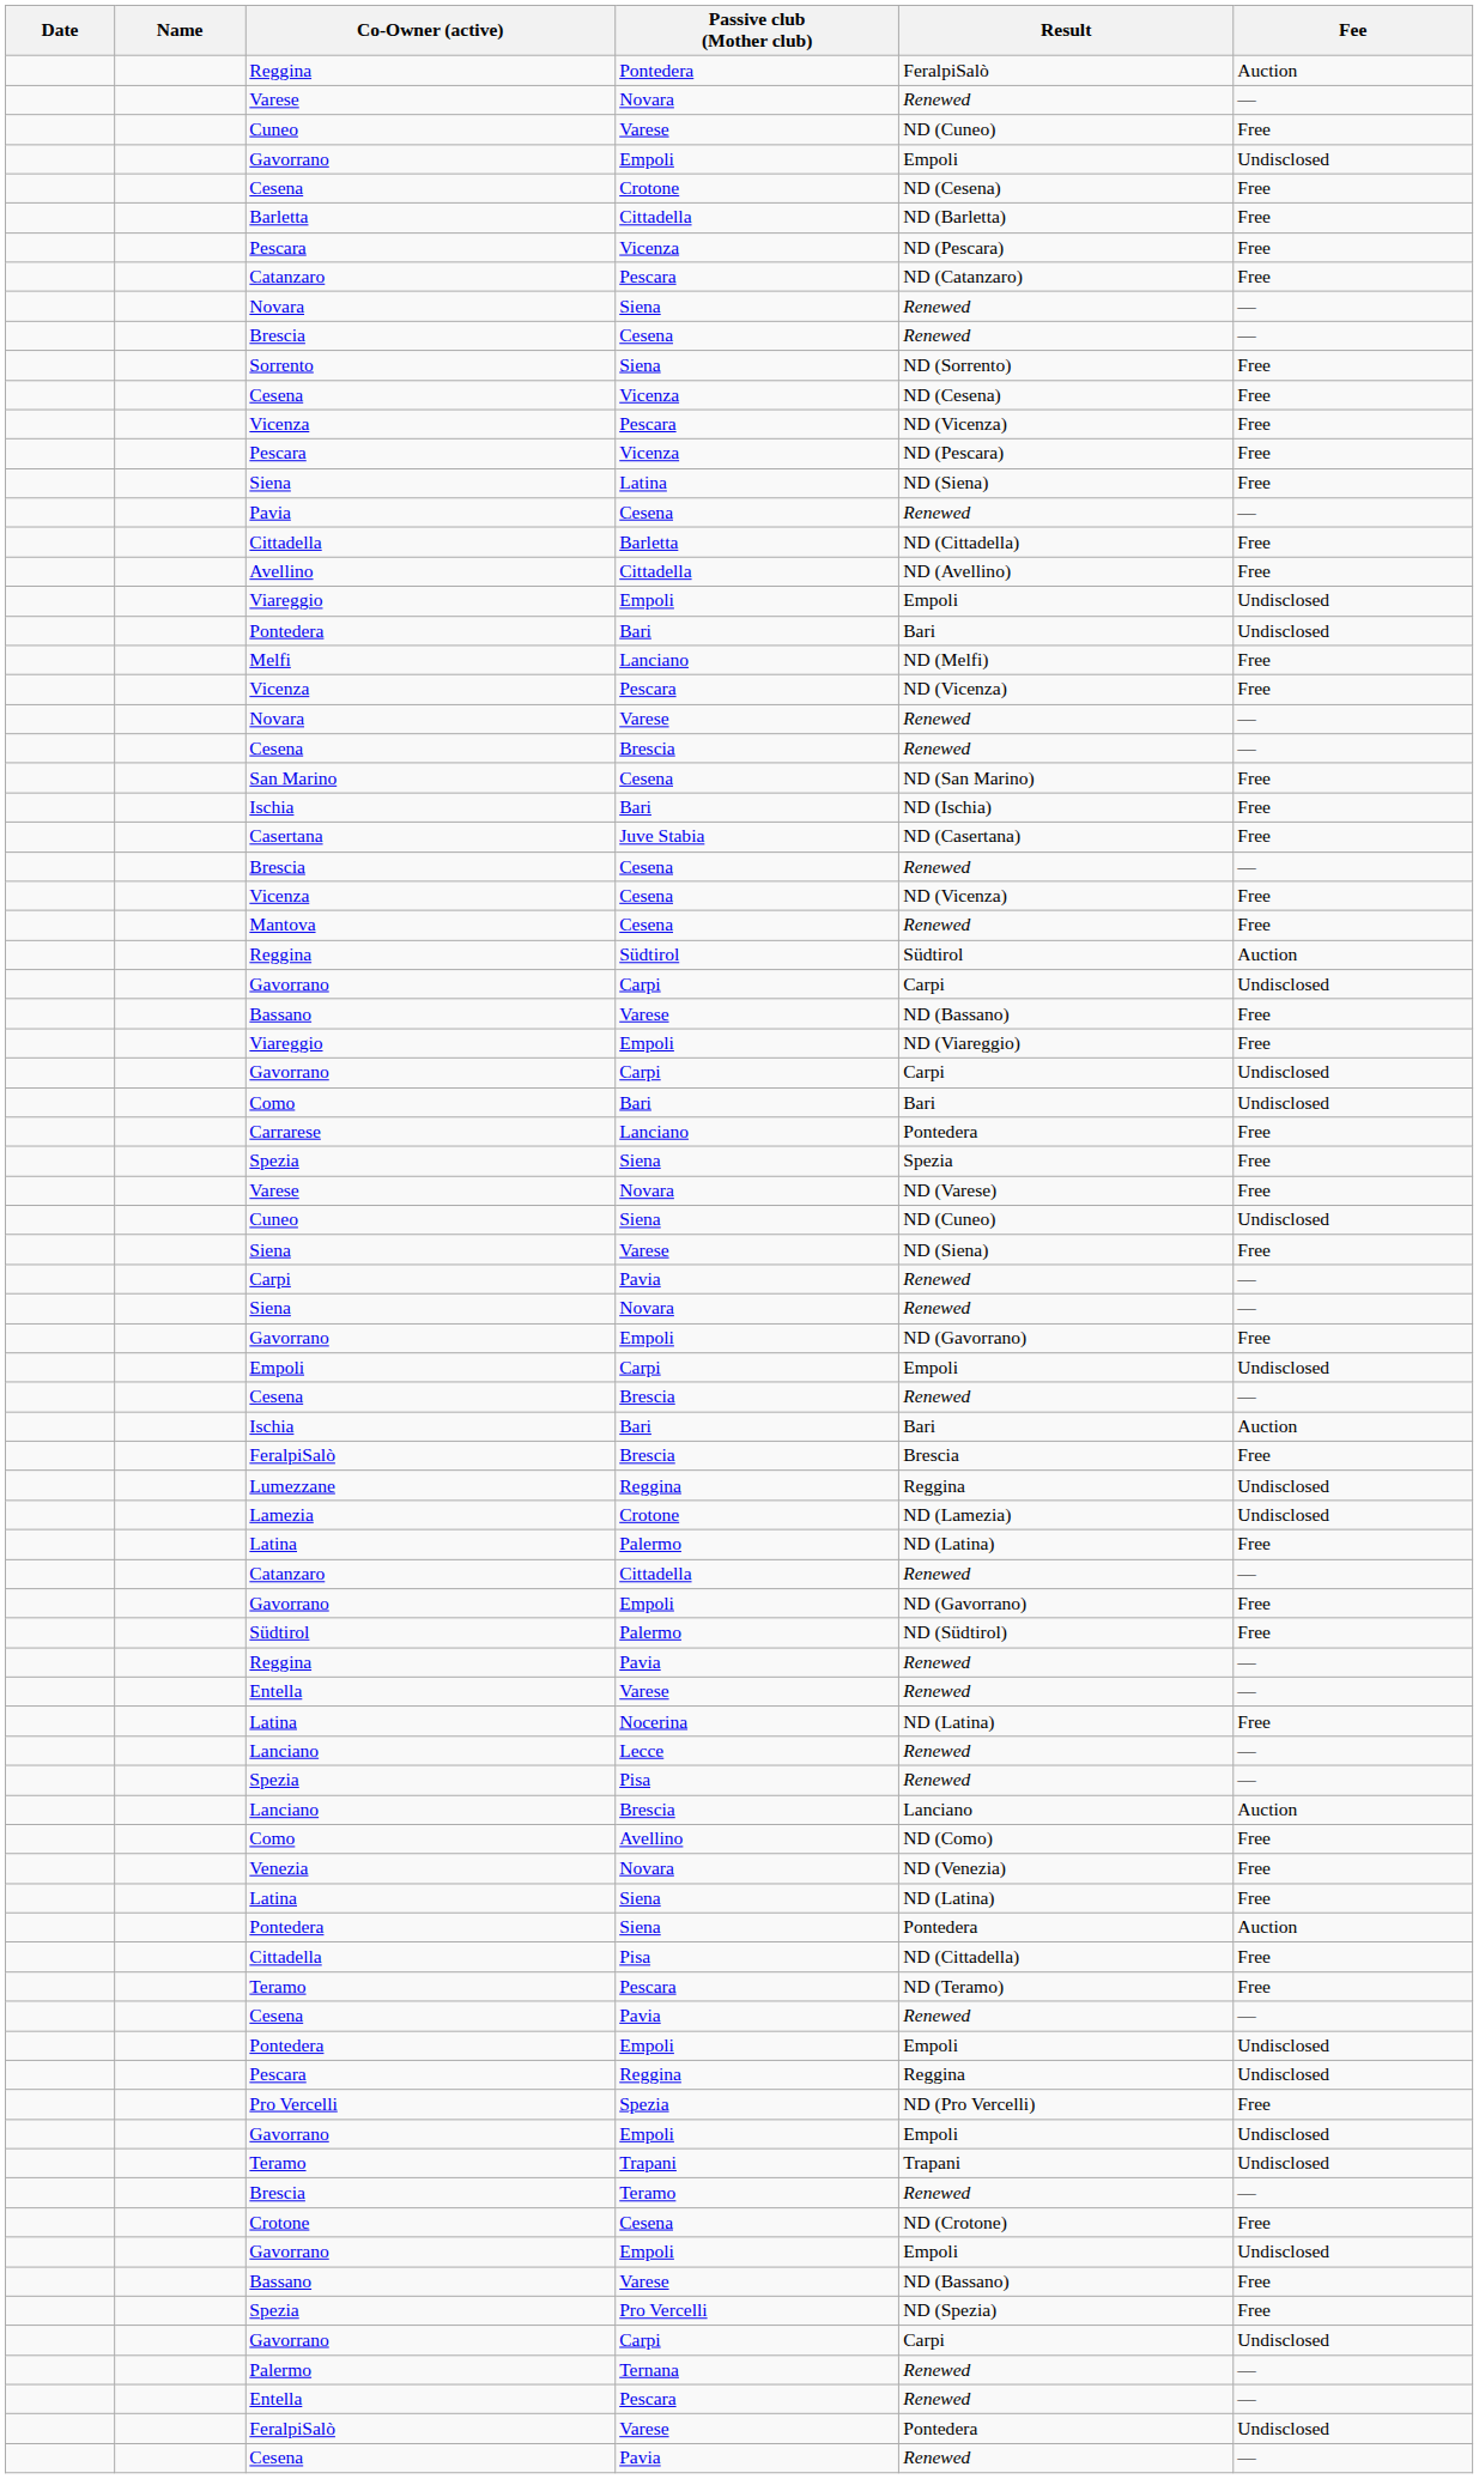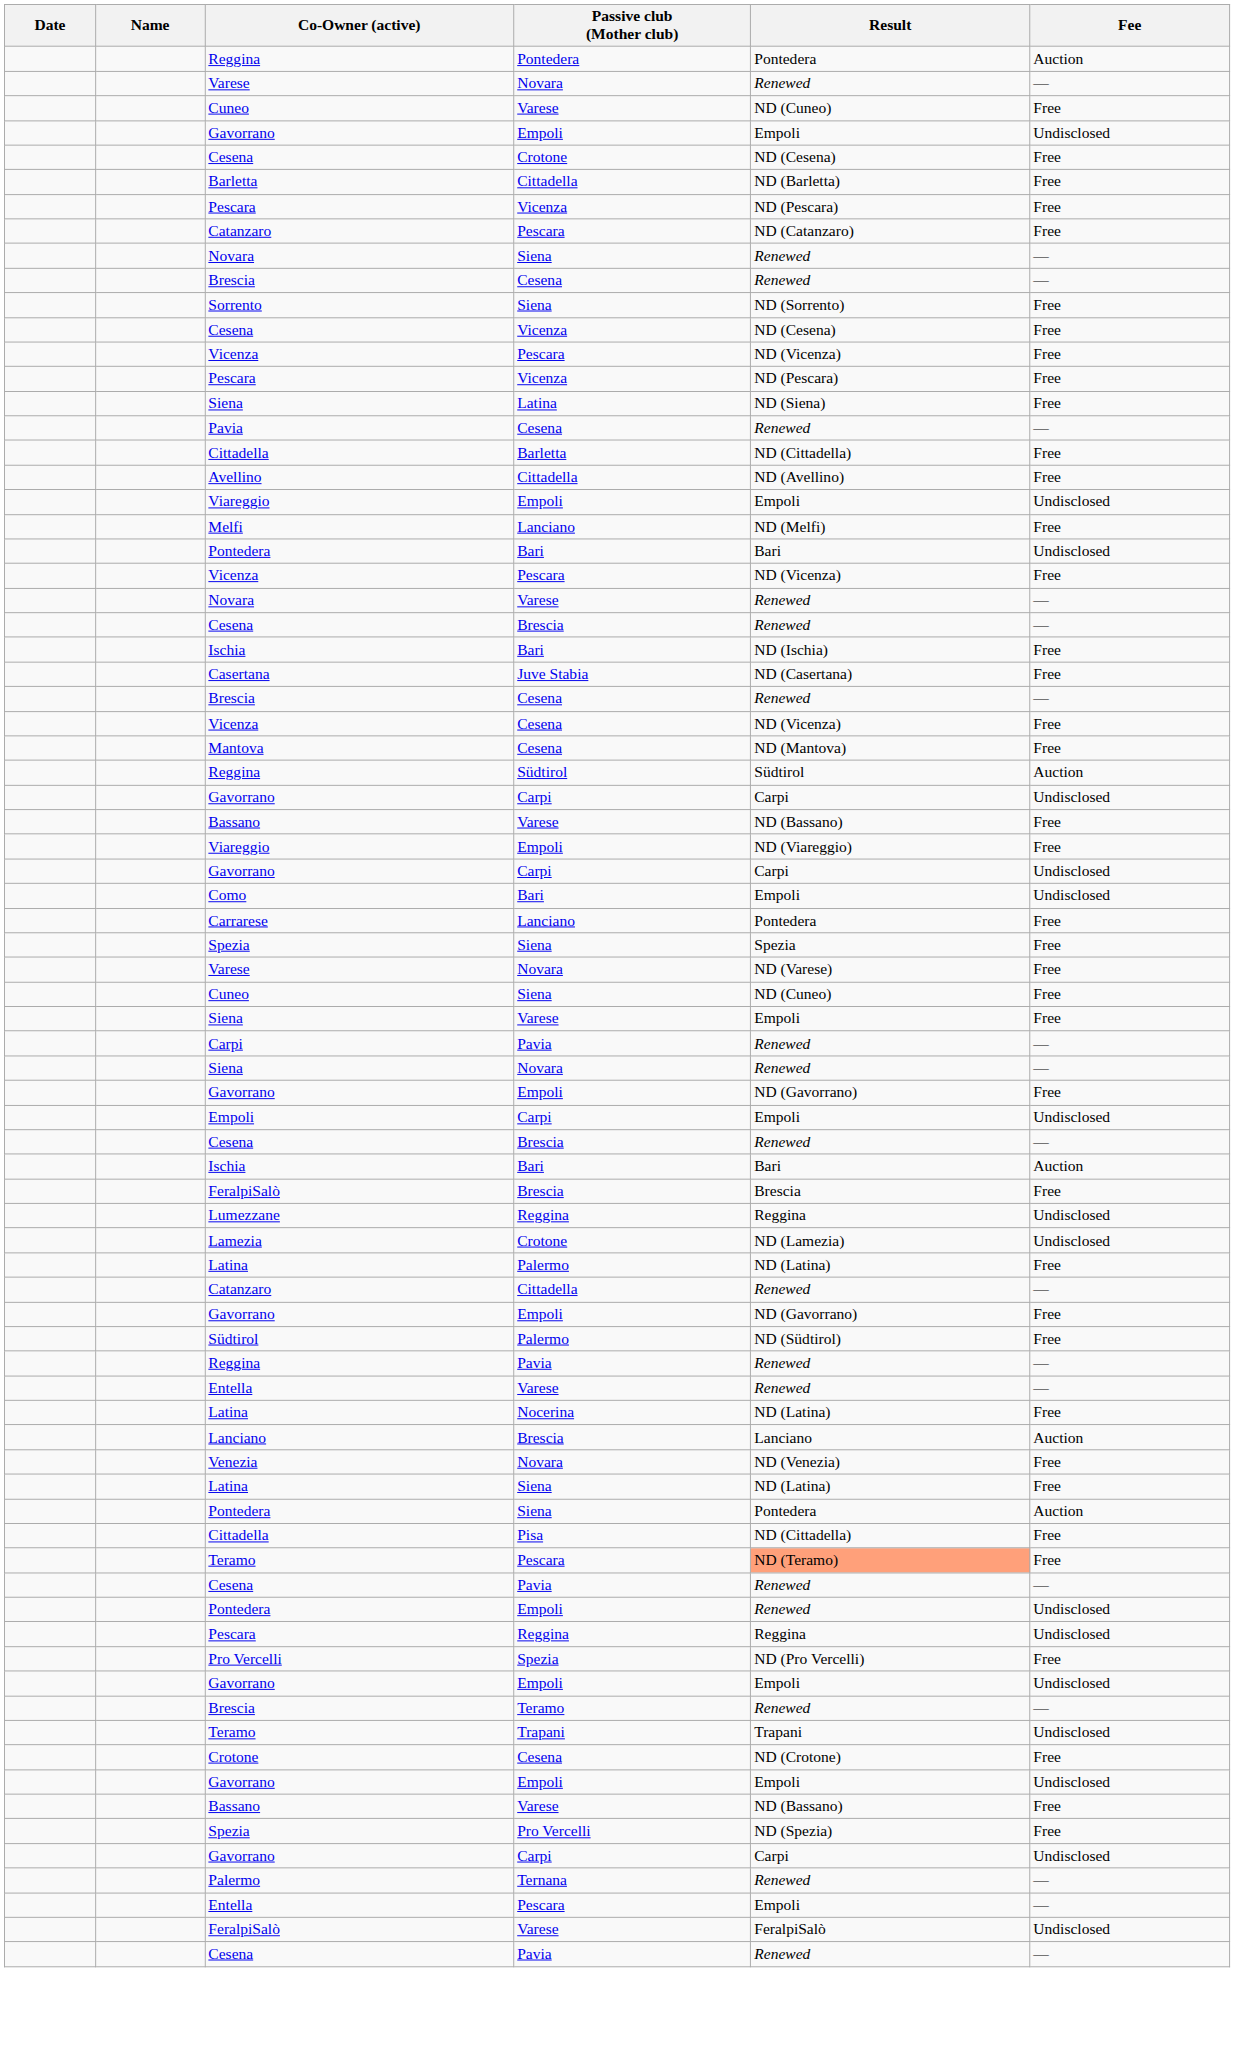 <table class="wikitable sortable" width=100%>
 <tr>
 <th>Date</th>
 <th>Name</th>
 <th>Co-Owner (active)</th>
 <th>Passive club<br>(Mother club)</th>
 <th>Result</th>
 <th>Fee</th>
 </tr>
 <tr>
 <td></td>
 <td></td>
 <td><a href='#'>Reggina</a></td>
 <td><a href='#'>Pontedera</a></td>
-<td>FeralpiSalò</td>
+<td>Pontedera</td>
 <td>Auction</td>
 </tr>
 <tr>
 <td></td>
 <td></td>
 <td><a href='#'>Varese</a></td>
 <td><a href='#'>Novara</a></td>
 <td><em>Renewed</em></td>
 <td>—</td>
 </tr>
 <tr>
 <td></td>
 <td> </td>
 <td><a href='#'>Cuneo</a></td>
 <td><a href='#'>Varese</a></td>
 <td>ND (Cuneo)</td>
 <td>Free</td>
 </tr>
 <tr>
 <td></td>
 <td></td>
 <td><a href='#'>Gavorrano</a></td>
 <td><a href='#'>Empoli</a></td>
 <td>Empoli</td>
 <td>Undisclosed</td>
 </tr>
 <tr>
 <td></td>
 <td></td>
 <td><a href='#'>Cesena</a></td>
 <td><a href='#'>Crotone</a></td>
 <td>ND (Cesena)</td>
 <td> Free</td>
 </tr>
 <tr>
 <td></td>
 <td></td>
 <td><a href='#'>Barletta</a></td>
 <td><a href='#'>Cittadella</a></td>
 <td>ND (Barletta)</td>
 <td> Free</td>
 </tr>
 <tr>
 <td></td>
 <td></td>
 <td><a href='#'>Pescara</a></td>
 <td><a href='#'>Vicenza</a></td>
 <td>ND (Pescara)</td>
 <td> Free</td>
 </tr>
 <tr>
 <td></td>
 <td></td>
 <td><a href='#'>Catanzaro</a></td>
 <td><a href='#'>Pescara</a></td>
 <td>ND (Catanzaro)</td>
 <td> Free</td>
 </tr>
 <tr>
 <td></td>
 <td></td>
 <td><a href='#'>Novara</a></td>
 <td><a href='#'>Siena</a></td>
 <td><em>Renewed</em></td>
 <td>—</td>
 </tr>
 <tr>
 <td></td>
 <td></td>
 <td><a href='#'>Brescia</a></td>
 <td><a href='#'>Cesena</a></td>
 <td><em>Renewed</em></td>
 <td>—</td>
 </tr>
 <tr>
 <td></td>
 <td></td>
 <td><a href='#'>Sorrento</a></td>
 <td><a href='#'>Siena</a></td>
 <td>ND (Sorrento)</td>
 <td> Free</td>
 </tr>
 <tr>
 <td></td>
 <td></td>
 <td><a href='#'>Cesena</a></td>
 <td><a href='#'>Vicenza</a></td>
 <td>ND (Cesena)</td>
 <td> Free</td>
 </tr>
 <tr>
 <td></td>
 <td></td>
 <td><a href='#'>Vicenza</a></td>
 <td><a href='#'>Pescara</a></td>
 <td>ND (Vicenza)</td>
 <td> Free</td>
 </tr>
 <tr>
 <td></td>
 <td></td>
 <td><a href='#'>Pescara</a></td>
 <td><a href='#'>Vicenza</a></td>
 <td>ND (Pescara)</td>
 <td> Free</td>
 </tr>
 <tr>
 <td></td>
 <td></td>
 <td><a href='#'>Siena</a></td>
 <td><a href='#'>Latina</a></td>
 <td>ND (Siena)</td>
 <td> Free</td>
 </tr>
 <tr>
 <td></td>
 <td> </td>
 <td><a href='#'>Pavia</a></td>
 <td><a href='#'>Cesena</a></td>
 <td><em>Renewed</em></td>
 <td>—</td>
 </tr>
 <tr>
 <td></td>
 <td></td>
 <td><a href='#'>Cittadella</a></td>
 <td><a href='#'>Barletta</a></td>
 <td>ND (Cittadella)</td>
 <td>Free</td>
 </tr>
 <tr>
 <td></td>
 <td></td>
 <td><a href='#'>Avellino</a></td>
 <td><a href='#'>Cittadella</a></td>
 <td>ND (Avellino)</td>
 <td>Free</td>
 </tr>
 <tr>
 <td></td>
 <td></td>
 <td><a href='#'>Viareggio</a></td>
 <td><a href='#'>Empoli</a></td>
 <td>Empoli</td>
 <td>Undisclosed</td>
 </tr>
 <tr>
 <td></td>
+<td> </td>
+<td><a href='#'>Melfi</a></td>
+<td><a href='#'>Lanciano</a></td>
+<td>ND (Melfi)</td>
+<td> Free</td>
+</tr>
+<tr>
+<td></td>
 <td></td>
 <td><a href='#'>Pontedera</a></td>
 <td><a href='#'>Bari</a></td>
 <td>Bari</td>
 <td>Undisclosed</td>
-</tr>
-<tr>
-<td></td>
-<td> </td>
-<td><a href='#'>Melfi</a></td>
-<td><a href='#'>Lanciano</a></td>
-<td>ND (Melfi)</td>
-<td> Free</td>
 </tr>
 <tr>
 <td></td>
 <td></td>
 <td><a href='#'>Vicenza</a></td>
 <td><a href='#'>Pescara</a></td>
 <td>ND (Vicenza)</td>
 <td> Free</td>
 </tr>
 <tr>
 <td></td>
 <td></td>
 <td><a href='#'>Novara</a></td>
 <td><a href='#'>Varese</a></td>
 <td><em>Renewed</em></td>
 <td>—</td>
 </tr>
 <tr>
 <td></td>
 <td></td>
 <td><a href='#'>Cesena</a></td>
 <td><a href='#'>Brescia</a></td>
 <td><em>Renewed</em></td>
 <td>—</td>
-</tr>
-<tr>
-<td></td>
-<td></td>
-<td><a href='#'>San Marino</a></td>
-<td><a href='#'>Cesena</a></td>
-<td>ND (San Marino)</td>
-<td> Free</td>
 </tr>
 <tr>
 <td></td>
 <td></td>
 <td><a href='#'>Ischia</a></td>
 <td><a href='#'>Bari</a></td>
 <td>ND (Ischia)</td>
 <td> Free</td>
 </tr>
 <tr>
 <td></td>
 <td></td>
 <td><a href='#'>Casertana</a></td>
 <td><a href='#'>Juve Stabia</a></td>
 <td>ND (Casertana)</td>
 <td> Free</td>
 </tr>
 <tr>
 <td></td>
 <td></td>
 <td><a href='#'>Brescia</a></td>
 <td><a href='#'>Cesena</a></td>
 <td><em>Renewed</em></td>
 <td>—</td>
 </tr>
 <tr>
 <td></td>
 <td></td>
 <td><a href='#'>Vicenza</a></td>
 <td><a href='#'>Cesena</a></td>
 <td>ND (Vicenza)</td>
 <td> Free</td>
 </tr>
 <tr>
 <td></td>
 <td></td>
 <td><a href='#'>Mantova</a></td>
 <td><a href='#'>Cesena</a></td>
-<td><em>Renewed</em></td>
+<td>ND (Mantova)</td>
 <td> Free</td>
 </tr>
 <tr>
 <td></td>
 <td></td>
 <td><a href='#'>Reggina</a></td>
 <td><a href='#'>Südtirol</a></td>
 <td>Südtirol</td>
 <td>Auction</td>
 </tr>
 <tr>
 <td></td>
 <td></td>
 <td><a href='#'>Gavorrano</a></td>
 <td><a href='#'>Carpi</a></td>
 <td>Carpi</td>
 <td>Undisclosed</td>
 </tr>
 <tr>
 <td></td>
 <td></td>
 <td><a href='#'>Bassano</a></td>
 <td><a href='#'>Varese</a></td>
 <td>ND (Bassano)</td>
 <td>Free</td>
 </tr>
 <tr>
 <td></td>
 <td></td>
 <td><a href='#'>Viareggio</a></td>
 <td><a href='#'>Empoli</a></td>
 <td>ND (Viareggio)</td>
 <td>Free</td>
 </tr>
 <tr>
 <td></td>
 <td></td>
 <td><a href='#'>Gavorrano</a></td>
 <td><a href='#'>Carpi</a></td>
 <td>Carpi</td>
 <td>Undisclosed</td>
 </tr>
 <tr>
 <td></td>
 <td></td>
 <td><a href='#'>Como</a></td>
 <td><a href='#'>Bari</a></td>
-<td>Bari</td>
+<td>Empoli</td>
 <td>Undisclosed</td>
 </tr>
 <tr>
 <td></td>
 <td></td>
 <td><a href='#'>Carrarese</a></td>
 <td><a href='#'>Lanciano</a></td>
 <td>Pontedera</td>
 <td>Free</td>
 </tr>
 <tr>
 <td></td>
 <td></td>
 <td><a href='#'>Spezia</a></td>
 <td><a href='#'>Siena</a></td>
 <td>Spezia</td>
 <td>Free</td>
 </tr>
 <tr>
 <td></td>
 <td> </td>
 <td><a href='#'>Varese</a></td>
 <td><a href='#'>Novara</a></td>
 <td>ND (Varese)</td>
 <td>Free</td>
 </tr>
 <tr>
 <td></td>
 <td> </td>
 <td><a href='#'>Cuneo</a></td>
 <td><a href='#'>Siena</a></td>
 <td>ND (Cuneo)</td>
-<td>Undisclosed</td>
+<td>Free</td>
 </tr>
 <tr>
 <td></td>
 <td></td>
 <td><a href='#'>Siena</a></td>
 <td><a href='#'>Varese</a></td>
-<td>ND (Siena)</td>
+<td>Empoli</td>
 <td>Free</td>
 </tr>
 <tr>
 <td></td>
 <td></td>
 <td><a href='#'>Carpi</a></td>
 <td><a href='#'>Pavia</a></td>
 <td><em>Renewed</em></td>
 <td>—</td>
 </tr>
 <tr>
 <td></td>
 <td> </td>
 <td><a href='#'>Siena</a></td>
 <td><a href='#'>Novara</a></td>
 <td><em>Renewed</em></td>
 <td>—</td>
 </tr>
 <tr>
 <td></td>
 <td></td>
 <td><a href='#'>Gavorrano</a></td>
 <td><a href='#'>Empoli</a></td>
 <td>ND (Gavorrano)</td>
 <td> Free</td>
 </tr>
 <tr>
 <td></td>
 <td> </td>
 <td><a href='#'>Empoli</a></td>
 <td><a href='#'>Carpi</a></td>
 <td>Empoli</td>
 <td>Undisclosed</td>
 </tr>
 <tr>
 <td></td>
 <td></td>
 <td><a href='#'>Cesena</a></td>
 <td><a href='#'>Brescia</a></td>
 <td><em>Renewed</em></td>
 <td>—</td>
 </tr>
 <tr>
 <td></td>
 <td></td>
 <td><a href='#'>Ischia</a></td>
 <td><a href='#'>Bari</a></td>
 <td>Bari</td>
 <td>Auction</td>
 </tr>
 <tr>
 <td></td>
 <td></td>
 <td><a href='#'>FeralpiSalò</a></td>
 <td><a href='#'>Brescia</a></td>
 <td>Brescia</td>
 <td>Free</td>
 </tr>
 <tr>
 <td></td>
 <td></td>
 <td><a href='#'>Lumezzane</a></td>
 <td><a href='#'>Reggina</a></td>
 <td>Reggina</td>
 <td>Undisclosed</td>
 </tr>
 <tr>
 <td></td>
 <td></td>
 <td><a href='#'>Lamezia</a></td>
 <td><a href='#'>Crotone</a></td>
 <td>ND (Lamezia)</td>
 <td>Undisclosed</td>
 </tr>
 <tr>
 <td></td>
 <td></td>
 <td><a href='#'>Latina</a></td>
 <td><a href='#'>Palermo</a></td>
 <td>ND (Latina)</td>
 <td>Free</td>
 </tr>
 <tr>
 <td></td>
 <td></td>
 <td><a href='#'>Catanzaro</a></td>
 <td><a href='#'>Cittadella</a></td>
 <td><em>Renewed</em></td>
 <td>—</td>
 </tr>
 <tr>
 <td></td>
 <td></td>
 <td><a href='#'>Gavorrano</a></td>
 <td><a href='#'>Empoli</a></td>
 <td>ND (Gavorrano)</td>
 <td> Free</td>
 </tr>
 <tr>
 <td></td>
 <td></td>
 <td><a href='#'>Südtirol</a></td>
 <td><a href='#'>Palermo</a></td>
 <td>ND (Südtirol)</td>
 <td>Free</td>
 </tr>
 <tr>
 <td></td>
 <td></td>
 <td><a href='#'>Reggina</a></td>
 <td><a href='#'>Pavia</a></td>
 <td><em>Renewed</em></td>
 <td>—</td>
 </tr>
 <tr>
 <td></td>
 <td></td>
 <td><a href='#'>Entella</a></td>
 <td><a href='#'>Varese</a></td>
 <td><em>Renewed</em></td>
 <td>—</td>
 </tr>
 <tr>
 <td></td>
 <td></td>
 <td><a href='#'>Latina</a></td>
 <td><a href='#'>Nocerina</a></td>
 <td>ND (Latina)</td>
 <td>Free</td>
 </tr>
 <tr>
 <td></td>
 <td></td>
 <td><a href='#'>Lanciano</a></td>
-<td><a href='#'>Lecce</a></td>
-<td><em>Renewed</em></td>
-<td>—</td>
-</tr>
-<tr>
-<td></td>
-<td></td>
-<td><a href='#'>Spezia</a></td>
-<td><a href='#'>Pisa</a></td>
-<td><em>Renewed</em></td>
-<td>—</td>
-</tr>
-<tr>
-<td></td>
-<td></td>
-<td><a href='#'>Lanciano</a></td>
 <td><a href='#'>Brescia</a></td>
 <td>Lanciano</td>
 <td>Auction</td>
-</tr>
-<tr>
-<td></td>
-<td></td>
-<td><a href='#'>Como</a></td>
-<td><a href='#'>Avellino</a></td>
-<td>ND (Como)</td>
-<td>Free</td>
 </tr>
 <tr>
 <td></td>
 <td></td>
 <td><a href='#'>Venezia</a></td>
 <td><a href='#'>Novara</a></td>
 <td>ND (Venezia)</td>
 <td>Free</td>
 </tr>
 <tr>
 <td></td>
 <td></td>
 <td><a href='#'>Latina</a></td>
 <td><a href='#'>Siena</a></td>
 <td>ND (Latina)</td>
 <td>Free</td>
 </tr>
 <tr>
 <td></td>
 <td></td>
 <td><a href='#'>Pontedera</a></td>
 <td><a href='#'>Siena</a></td>
 <td>Pontedera</td>
 <td>Auction</td>
 </tr>
 <tr>
 <td></td>
 <td></td>
 <td><a href='#'>Cittadella</a></td>
 <td><a href='#'>Pisa</a></td>
 <td>ND (Cittadella)</td>
 <td>Free</td>
 </tr>
 <tr>
 <td></td>
 <td></td>
 <td><a href='#'>Teramo</a></td>
 <td><a href='#'>Pescara</a></td>
-<td>ND (Teramo)</td>
+<td style="background: lightsalmon;">ND (Teramo)</td>
 <td>Free</td>
 </tr>
 <tr>
 <td></td>
 <td></td>
 <td><a href='#'>Cesena</a></td>
 <td><a href='#'>Pavia</a></td>
 <td><em>Renewed</em></td>
 <td>—</td>
 </tr>
 <tr>
 <td></td>
 <td></td>
 <td><a href='#'>Pontedera</a></td>
 <td><a href='#'>Empoli</a></td>
-<td>Empoli</td>
+<td><em>Renewed</em></td>
 <td>Undisclosed</td>
 </tr>
 <tr>
 <td></td>
 <td></td>
 <td><a href='#'>Pescara</a></td>
 <td><a href='#'>Reggina</a></td>
 <td>Reggina</td>
 <td>Undisclosed</td>
 </tr>
 <tr>
 <td></td>
 <td></td>
 <td><a href='#'>Pro Vercelli</a></td>
 <td><a href='#'>Spezia</a></td>
 <td>ND (Pro Vercelli)</td>
 <td> Free</td>
 </tr>
 <tr>
 <td></td>
 <td></td>
 <td><a href='#'>Gavorrano</a></td>
 <td><a href='#'>Empoli</a></td>
 <td>Empoli</td>
 <td>Undisclosed</td>
 </tr>
 <tr>
 <td></td>
 <td></td>
+<td><a href='#'>Brescia</a></td>
+<td><a href='#'>Teramo</a></td>
+<td><em>Renewed</em></td>
+<td>—</td>
+</tr>
+<tr>
+<td></td>
+<td></td>
 <td><a href='#'>Teramo</a></td>
 <td><a href='#'>Trapani</a></td>
 <td>Trapani</td>
 <td>Undisclosed</td>
-</tr>
-<tr>
-<td></td>
-<td></td>
-<td><a href='#'>Brescia</a></td>
-<td><a href='#'>Teramo</a></td>
-<td><em>Renewed</em></td>
-<td>—</td>
 </tr>
 <tr>
 <td></td>
 <td> </td>
 <td><a href='#'>Crotone</a></td>
 <td><a href='#'>Cesena</a></td>
 <td>ND (Crotone)</td>
 <td> Free</td>
 </tr>
 <tr>
 <td></td>
 <td></td>
 <td><a href='#'>Gavorrano</a></td>
 <td><a href='#'>Empoli</a></td>
 <td>Empoli</td>
 <td>Undisclosed</td>
 </tr>
 <tr>
 <td></td>
 <td></td>
 <td><a href='#'>Bassano</a></td>
 <td><a href='#'>Varese</a></td>
 <td>ND (Bassano)</td>
 <td>Free</td>
 </tr>
 <tr>
 <td></td>
 <td></td>
 <td><a href='#'>Spezia</a></td>
 <td><a href='#'>Pro Vercelli</a></td>
 <td>ND (Spezia)</td>
 <td>Free</td>
 </tr>
 <tr>
 <td></td>
 <td></td>
 <td><a href='#'>Gavorrano</a></td>
 <td><a href='#'>Carpi</a></td>
 <td>Carpi</td>
 <td>Undisclosed</td>
 </tr>
 <tr>
 <td></td>
 <td></td>
 <td><a href='#'>Palermo</a></td>
 <td><a href='#'>Ternana</a></td>
 <td><em>Renewed</em></td>
 <td>—</td>
 </tr>
 <tr>
 <td></td>
 <td></td>
 <td><a href='#'>Entella</a></td>
 <td><a href='#'>Pescara</a></td>
-<td><em>Renewed</em></td>
+<td>Empoli</td>
 <td>—</td>
 </tr>
 <tr>
 <td></td>
 <td></td>
 <td><a href='#'>FeralpiSalò</a></td>
 <td><a href='#'>Varese</a></td>
-<td>Pontedera</td>
+<td>FeralpiSalò</td>
 <td>Undisclosed</td>
 </tr>
 <tr>
 <td></td>
 <td></td>
 <td><a href='#'>Cesena</a></td>
 <td><a href='#'>Pavia</a></td>
 <td><em>Renewed</em></td>
 <td>—</td>
 </tr>
 </table>
